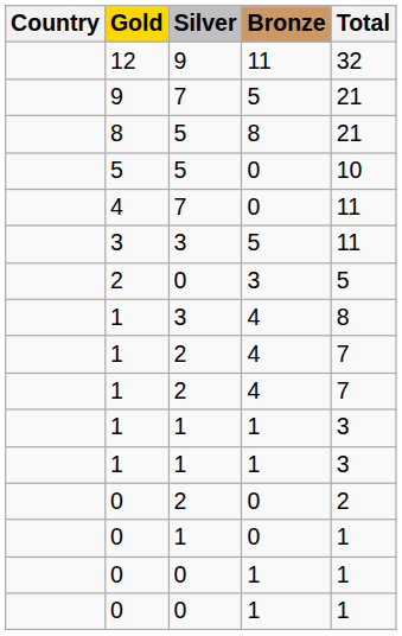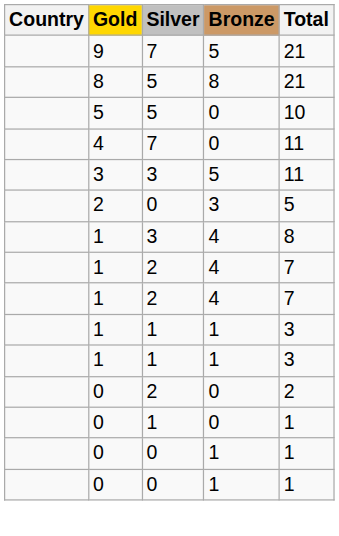 <table class="wikitable sortable">
 <tr>
 <th>Country</th>
 <th style="background:gold;">Gold</th>
 <th style="background:silver;">Silver</th>
 <th style="background:#c96;">Bronze</th>
 <th>Total</th>
-</tr>
-<tr>
-<td></td>
-<td>12</td>
-<td>9</td>
-<td>11</td>
-<td>32</td>
 </tr>
 <tr>
 <td></td>
 <td>9</td>
 <td>7</td>
 <td>5</td>
 <td>21</td>
 </tr>
 <tr>
 <td></td>
 <td>8</td>
 <td>5</td>
 <td>8</td>
 <td>21</td>
 </tr>
 <tr>
 <td></td>
 <td>5</td>
 <td>5</td>
 <td>0</td>
 <td>10</td>
 </tr>
 <tr>
 <td></td>
 <td>4</td>
 <td>7</td>
 <td>0</td>
 <td>11</td>
 </tr>
 <tr>
 <td></td>
 <td>3</td>
 <td>3</td>
 <td>5</td>
 <td>11</td>
 </tr>
 <tr>
 <td></td>
 <td>2</td>
 <td>0</td>
 <td>3</td>
 <td>5</td>
 </tr>
 <tr>
 <td></td>
 <td>1</td>
 <td>3</td>
 <td>4</td>
 <td>8</td>
 </tr>
 <tr>
 <td></td>
 <td>1</td>
 <td>2</td>
 <td>4</td>
 <td>7</td>
 </tr>
 <tr>
 <td></td>
 <td>1</td>
 <td>2</td>
 <td>4</td>
 <td>7</td>
 </tr>
 <tr>
 <td></td>
 <td>1</td>
 <td>1</td>
 <td>1</td>
 <td>3</td>
 </tr>
 <tr>
 <td></td>
 <td>1</td>
 <td>1</td>
 <td>1</td>
 <td>3</td>
 </tr>
 <tr>
 <td></td>
 <td>0</td>
 <td>2</td>
 <td>0</td>
 <td>2</td>
 </tr>
 <tr>
 <td></td>
 <td>0</td>
 <td>1</td>
 <td>0</td>
 <td>1</td>
 </tr>
 <tr>
 <td></td>
 <td>0</td>
 <td>0</td>
 <td>1</td>
 <td>1</td>
 </tr>
 <tr>
 <td></td>
 <td>0</td>
 <td>0</td>
 <td>1</td>
 <td>1</td>
 </tr>
 </table>
